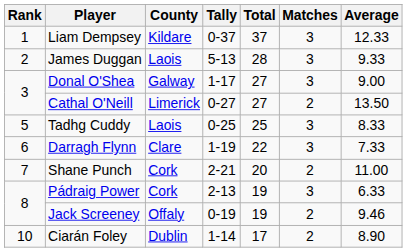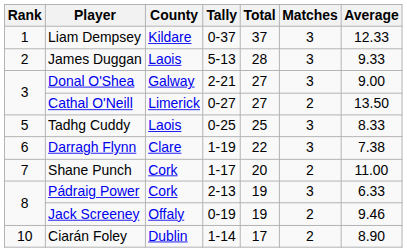 <table class="wikitable">
 <tr>
 <th>Rank</th>
 <th>Player</th>
 <th>County</th>
 <th>Tally</th>
 <th>Total</th>
 <th>Matches</th>
 <th>Average</th>
 </tr>
 <tr>
 <td rowspan=1 align=center>1</td>
 <td>Liam Dempsey</td>
 <td><a href='#'>Kildare</a></td>
 <td align=center>0-37</td>
 <td align=center>37</td>
 <td align=center>3</td>
 <td align=center>12.33</td>
 </tr>
 <tr>
 <td rowspan=1 align=center>2</td>
 <td>James Duggan</td>
 <td><a href='#'>Laois</a></td>
 <td align=center>5-13</td>
 <td align=center>28</td>
 <td align=center>3</td>
 <td align=center>9.33</td>
 </tr>
 <tr>
 <td rowspan=2 align=center>3</td>
 <td><a href='#'>Donal O'Shea</a></td>
 <td><a href='#'>Galway</a></td>
-<td align=center>1-17</td>
+<td align=center>2-21</td>
 <td align=center>27</td>
 <td align=center>3</td>
 <td align=center>9.00</td>
 </tr>
 <tr>
 <td><a href='#'>Cathal O'Neill</a></td>
 <td><a href='#'>Limerick</a></td>
 <td align=center>0-27</td>
 <td align=center>27</td>
 <td align=center>2</td>
 <td align=center>13.50</td>
 </tr>
 <tr>
 <td rowspan=1 align=center>5</td>
 <td>Tadhg Cuddy</td>
 <td><a href='#'>Laois</a></td>
 <td align=center>0-25</td>
 <td align=center>25</td>
 <td align=center>3</td>
 <td align=center>8.33</td>
 </tr>
 <tr>
 <td rowspan=1 align=center>6</td>
 <td><a href='#'>Darragh Flynn</a></td>
 <td><a href='#'>Clare</a></td>
 <td align=center>1-19</td>
 <td align=center>22</td>
 <td align=center>3</td>
-<td align=center>7.33</td>
+<td align=center>7.38</td>
 </tr>
 <tr>
 <td rowspan=1 align=center>7</td>
 <td>Shane Punch</td>
 <td><a href='#'>Cork</a></td>
-<td align=center>2-21</td>
+<td align=center>1-17</td>
 <td align=center>20</td>
 <td align=center>2</td>
 <td align=center>11.00</td>
 </tr>
 <tr>
 <td rowspan=2 align=center>8</td>
 <td><a href='#'>Pádraig Power</a></td>
 <td><a href='#'>Cork</a></td>
 <td align=center>2-13</td>
 <td align=center>19</td>
 <td align=center>3</td>
 <td align=center>6.33</td>
 </tr>
 <tr>
 <td><a href='#'>Jack Screeney</a></td>
 <td><a href='#'>Offaly</a></td>
 <td align=center>0-19</td>
 <td align=center>19</td>
 <td align=center>2</td>
 <td align=center>9.46</td>
 </tr>
 <tr>
 <td rowspan=1 align=center>10</td>
 <td>Ciarán Foley</td>
 <td><a href='#'>Dublin</a></td>
 <td align=center>1-14</td>
 <td align=center>17</td>
 <td align=center>2</td>
 <td align=center>8.90</td>
 </tr>
 </table>
